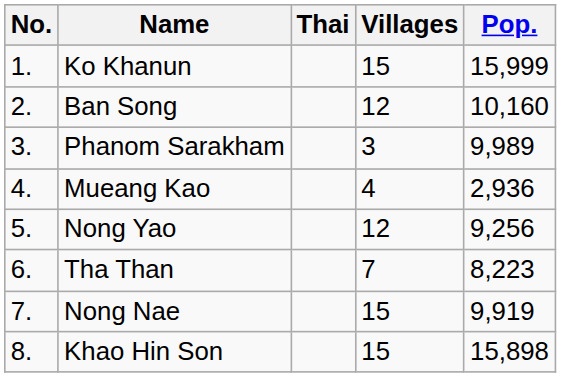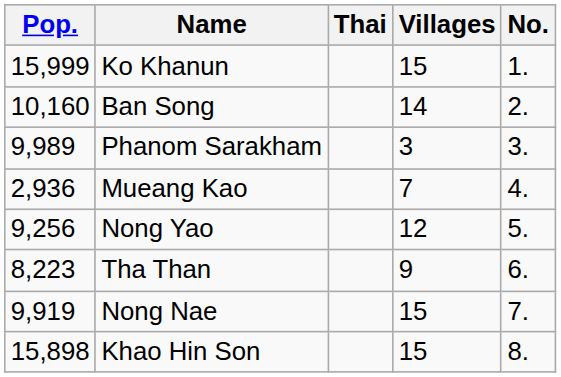 <table class="wikitable sortable">
 <tr>
-<th>No.</th>
+<th><a href='#'>Pop.</a></th>
 <th>Name</th>
 <th>Thai</th>
 <th>Villages</th>
-<th><a href='#'>Pop.</a></th>
+<th>No.</th>
 </tr>
 <tr>
-<td>1.</td>
+<td>15,999</td>
 <td>Ko Khanun</td>
 <td></td>
 <td>15</td>
-<td>15,999</td>
+<td>1.</td>
 </tr>
 <tr>
-<td>2.</td>
+<td>10,160</td>
 <td>Ban Song</td>
 <td></td>
-<td>12</td>
-<td>10,160</td>
+<td>14</td>
+<td>2.</td>
 </tr>
 <tr>
-<td>3.</td>
+<td>9,989</td>
 <td>Phanom Sarakham</td>
 <td></td>
 <td>3</td>
-<td>9,989</td>
+<td>3.</td>
 </tr>
 <tr>
-<td>4.</td>
+<td>2,936</td>
 <td>Mueang Kao</td>
 <td></td>
-<td>4</td>
-<td>2,936</td>
+<td>7</td>
+<td>4.</td>
 </tr>
 <tr>
-<td>5.</td>
+<td>9,256</td>
 <td>Nong Yao</td>
 <td></td>
 <td>12</td>
-<td>9,256</td>
+<td>5.</td>
 </tr>
 <tr>
-<td>6.</td>
+<td>8,223</td>
 <td>Tha Than</td>
 <td></td>
-<td>7</td>
-<td>8,223</td>
+<td>9</td>
+<td>6.</td>
 </tr>
 <tr>
-<td>7.</td>
+<td>9,919</td>
 <td>Nong Nae</td>
 <td></td>
 <td>15</td>
-<td>9,919</td>
+<td>7.</td>
 </tr>
 <tr>
-<td>8.</td>
+<td>15,898</td>
 <td>Khao Hin Son</td>
 <td></td>
 <td>15</td>
-<td>15,898</td>
+<td>8.</td>
 </tr>
 </table>
